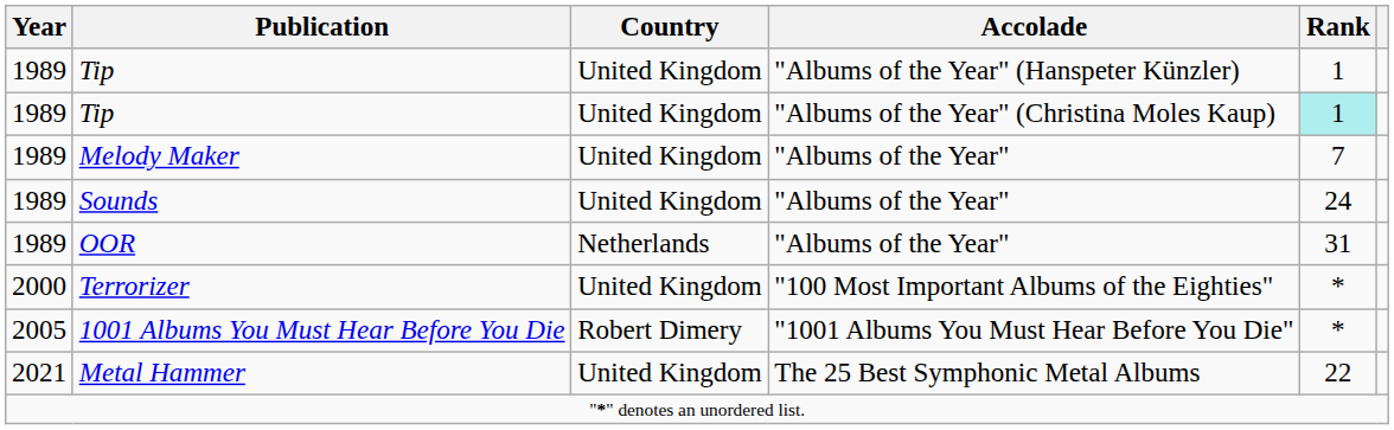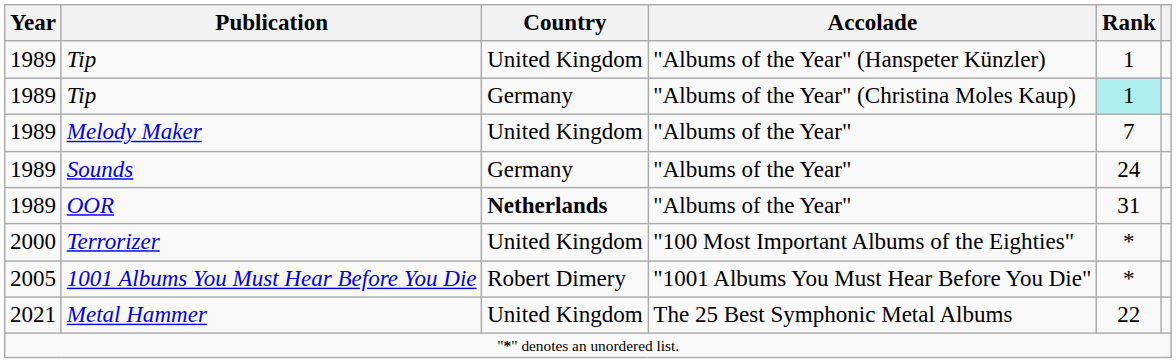 <table class="wikitable sortable" style="margin:0em 1em 1em 0pt">
 <tr>
 <th>Year</th>
 <th>Publication</th>
 <th>Country</th>
 <th>Accolade</th>
 <th>Rank</th>
 <th class=unsortable></th>
 </tr>
 <tr>
 <td align=center>1989</td>
 <td><em>Tip</em></td>
 <td>United Kingdom</td>
 <td>"Albums of the Year" (Hanspeter Künzler)</td>
 <td align=center>1</td>
 <td></td>
 </tr>
 <tr>
 <td align=center>1989</td>
 <td><em>Tip</em></td>
-<td>United Kingdom</td>
+<td>Germany</td>
 <td>"Albums of the Year" (Christina Moles Kaup)</td>
 <td align=center style="background: paleturquoise;">1</td>
 <td></td>
 </tr>
 <tr>
 <td align=center>1989</td>
 <td><em><a href='#'>Melody Maker</a></em></td>
 <td>United Kingdom</td>
 <td>"Albums of the Year"</td>
 <td align=center>7</td>
 <td></td>
 </tr>
 <tr>
 <td align=center>1989</td>
 <td><em><a href='#'>Sounds</a></em></td>
-<td>United Kingdom</td>
+<td>Germany</td>
 <td>"Albums of the Year"</td>
 <td align=center>24</td>
 <td></td>
 </tr>
 <tr>
 <td align=center>1989</td>
 <td><em><a href='#'>OOR</a></em></td>
-<td>Netherlands</td>
+<td><strong>Netherlands</strong></td>
 <td>"Albums of the Year"</td>
 <td align=center>31</td>
 <td></td>
 </tr>
 <tr>
 <td align=center>2000</td>
 <td><em><a href='#'>Terrorizer</a></em></td>
 <td>United Kingdom</td>
 <td>"100 Most Important Albums of the Eighties"</td>
 <td align=center>*</td>
 <td></td>
 </tr>
 <tr>
 <td align=center>2005</td>
 <td><em><a href='#'>1001 Albums You Must Hear Before You Die</a></em></td>
 <td>Robert Dimery</td>
 <td>"1001 Albums You Must Hear Before You Die"</td>
 <td align=center>*</td>
 <td></td>
 </tr>
 <tr>
 <td align=center>2021</td>
 <td><em><a href='#'>Metal Hammer</a></em></td>
 <td>United Kingdom</td>
 <td>The 25 Best Symphonic Metal Albums</td>
 <td align=center>22</td>
 <td></td>
 </tr>
 <tr class="sortbottom">
 <td colspan=6 style=font-size:8pt; align=center>"<strong>*</strong>" denotes an unordered list.</td>
 </tr>
 </table>
